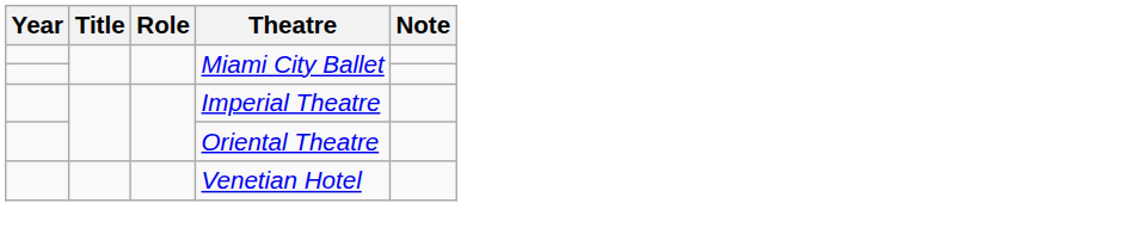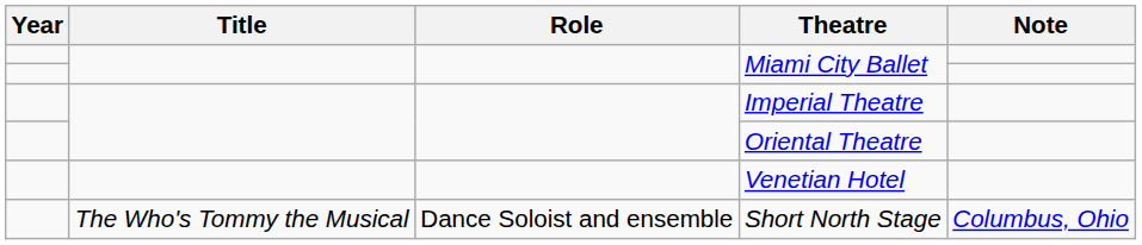 <table class="wikitable" style="font-size: 90%;">
 <tr>
 <th>Year</th>
 <th>Title</th>
 <th>Role</th>
 <th>Theatre</th>
 <th>Note</th>
 </tr>
 <tr>
 <td rowspan="1"></td>
 <td rowspan="2"></td>
 <td rowspan="2"></td>
 <td rowspan="2"><em><a href='#'>Miami City Ballet</a></em></td>
 <td></td>
 </tr>
 <tr>
 <td rowspan="1"></td>
 <td></td>
 </tr>
 <tr>
 <td rowspan="1"></td>
 <td rowspan="2"></td>
 <td rowspan="2"></td>
 <td><em><a href='#'>Imperial Theatre</a></em></td>
 <td></td>
 </tr>
 <tr>
 <td rowspan="1"></td>
 <td><a href='#'><em>Oriental Theatre</em></a></td>
 <td></td>
 </tr>
 <tr>
 <td rowspan="1"></td>
 <td rowspan="1"></td>
 <td rowspan="1"></td>
 <td><em><a href='#'>Venetian Hotel</a></em></td>
 <td></td>
 </tr>
+<tr>
+<td rowspan="1"></td>
+<td><em>The Who's Tommy the Musical</em></td>
+<td>Dance Soloist and ensemble</td>
+<td><em>Short North Stage</em></td>
+<td><em><a href='#'>Columbus, Ohio</a></em></td>
+</tr>
 </table>
